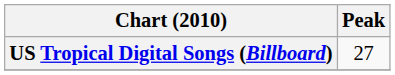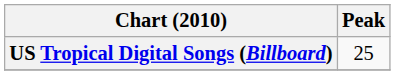 <table class="wikitable plainrowheaders" style="text-align:center;">
 <tr>
 <th scope="col">Chart (2010)</th>
 <th scope="col">Peak</th>
 </tr>
 <tr>
 <th scope="row">US <a href='#'>Tropical Digital Songs</a> (<em><a href='#'>Billboard</a></em>)</th>
-<td style="text-align:center;">27</td>
+<td style="text-align:center;">25</td>
 </tr>
 <tr>
 </tr>
 </table>
